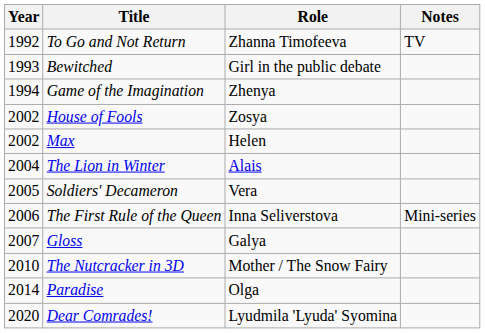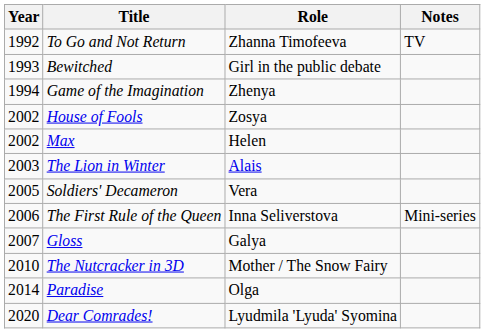 <table class="wikitable sortable">
 <tr>
 <th>Year</th>
 <th>Title</th>
 <th>Role</th>
 <th>Notes</th>
 </tr>
 <tr>
 <td>1992</td>
 <td><em>To Go and Not Return</em></td>
 <td>Zhanna Timofeeva</td>
 <td>TV</td>
 </tr>
 <tr>
 <td>1993</td>
 <td><em>Bewitched</em></td>
 <td>Girl in the public debate</td>
 <td></td>
 </tr>
 <tr>
 <td>1994</td>
 <td><em>Game of the Imagination</em></td>
 <td>Zhenya</td>
 <td></td>
 </tr>
 <tr>
 <td>2002</td>
 <td><em><a href='#'>House of Fools</a></em></td>
 <td>Zosya</td>
 <td></td>
 </tr>
 <tr>
 <td>2002</td>
 <td><em><a href='#'>Max</a></em></td>
 <td>Helen</td>
 <td></td>
 </tr>
 <tr>
-<td>2004</td>
+<td>2003</td>
 <td><em><a href='#'>The Lion in Winter</a></em></td>
 <td><a href='#'>Alais</a></td>
 <td></td>
 </tr>
 <tr>
 <td>2005</td>
 <td><em>Soldiers' Decameron</em></td>
 <td>Vera</td>
 <td></td>
 </tr>
 <tr>
 <td>2006</td>
 <td><em>The First Rule of the Queen</em></td>
 <td>Inna Seliverstova</td>
 <td>Mini-series</td>
 </tr>
 <tr>
 <td>2007</td>
 <td><em><a href='#'>Gloss</a></em></td>
 <td>Galya</td>
 <td></td>
 </tr>
 <tr>
 <td>2010</td>
 <td><em><a href='#'>The Nutcracker in 3D</a></em></td>
 <td>Mother / The Snow Fairy</td>
 <td></td>
 </tr>
 <tr>
 <td>2014</td>
 <td><em><a href='#'>Paradise</a></em></td>
 <td>Olga</td>
 </tr>
 <tr>
 <td>2020</td>
 <td><em><a href='#'>Dear Comrades!</a></em></td>
 <td>Lyudmila 'Lyuda' Syomina</td>
 <td></td>
 </tr>
 </table>
